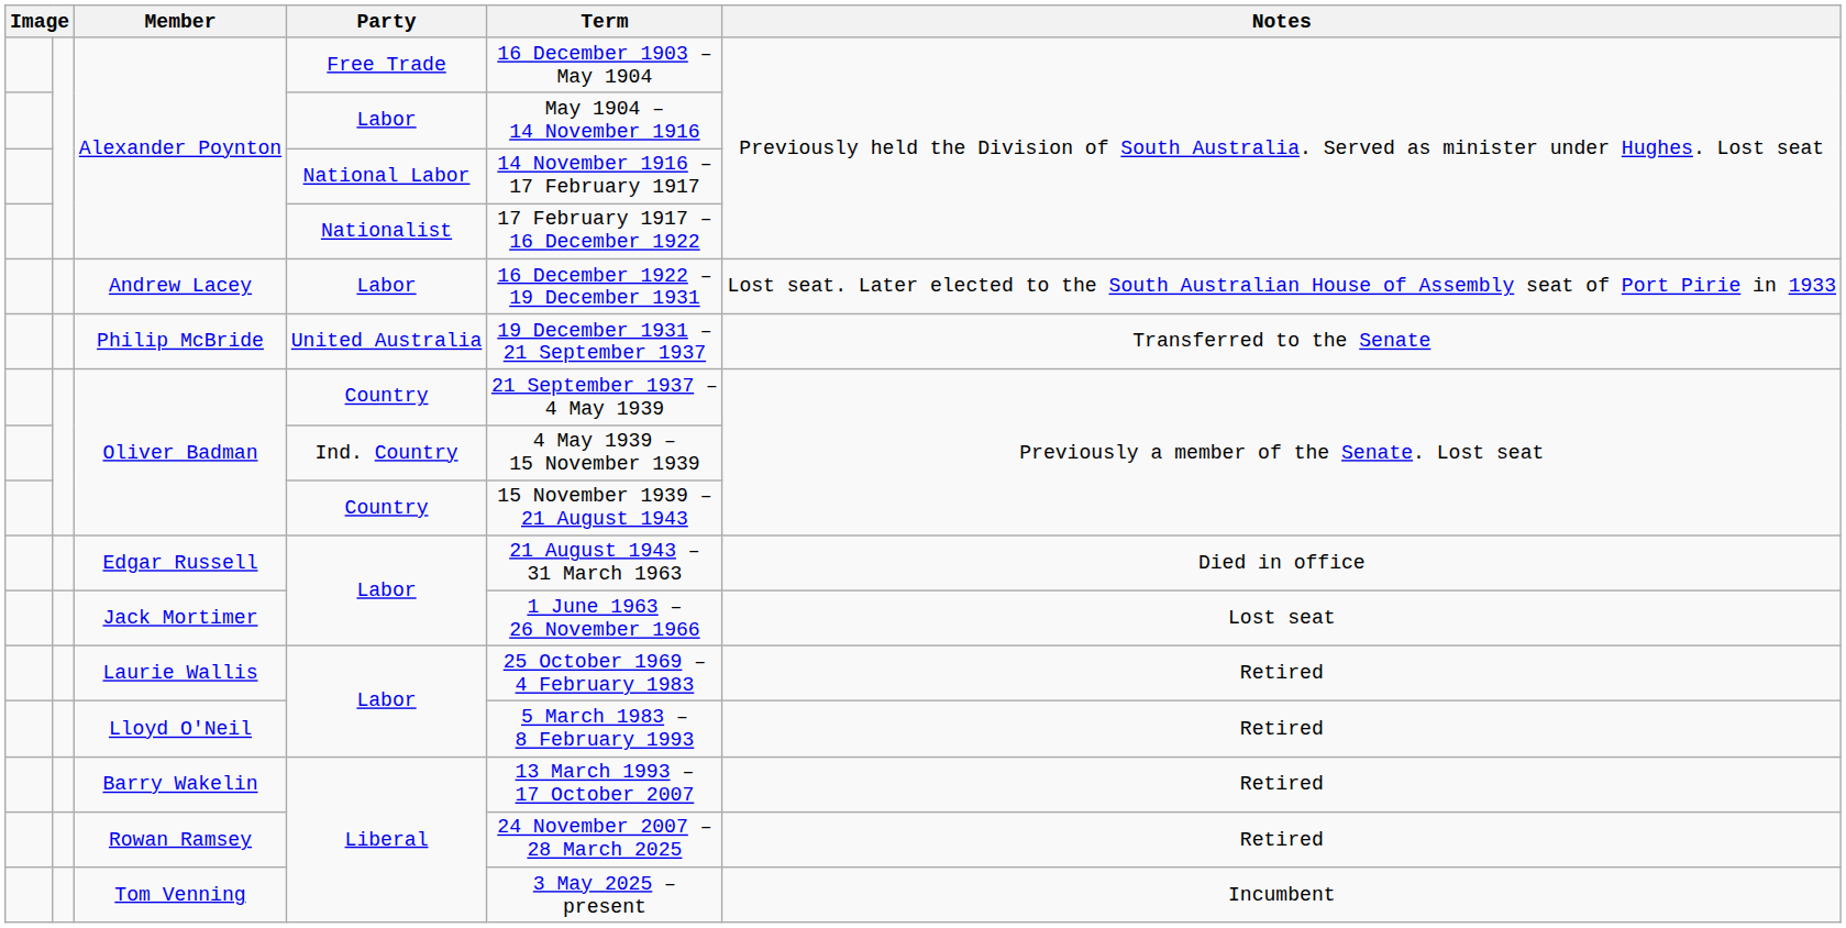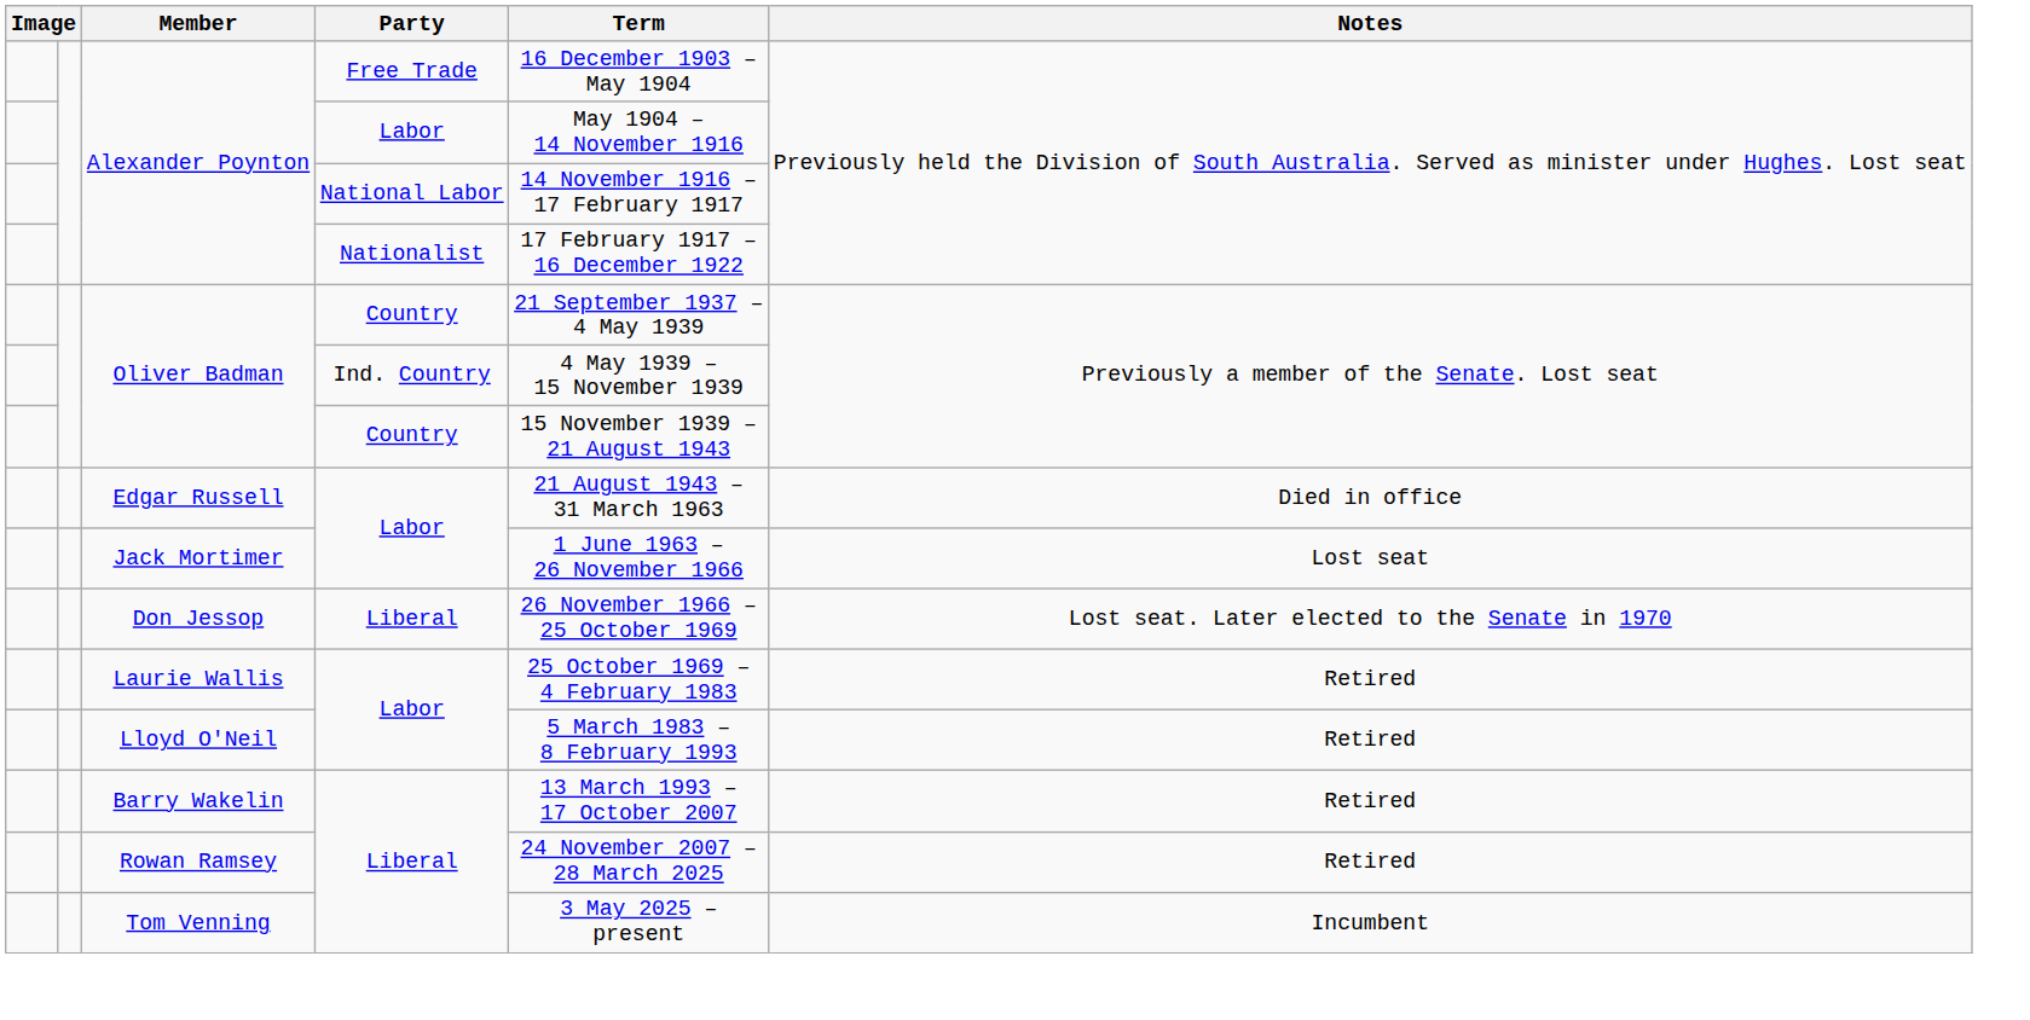 <table class="wikitable" style="text-align:center">
 <tr>
 <th colspan=2>Image</th>
 <th>Member</th>
 <th>Party</th>
 <th>Term</th>
 <th>Notes</th>
 </tr>
 <tr>
 <td> </td>
 <td rowspan=4></td>
 <td rowspan=4><a href='#'>Alexander Poynton</a><br></td>
 <td><a href='#'>Free Trade</a></td>
 <td nowrap><a href='#'>16 December 1903</a> –<br>May 1904</td>
 <td rowspan=4>Previously held the Division of <a href='#'>South Australia</a>. Served as minister under <a href='#'>Hughes</a>. Lost seat</td>
 </tr>
 <tr>
 <td> </td>
 <td nowrap><a href='#'>Labor</a></td>
 <td nowrap>May 1904 –<br><a href='#'>14 November 1916</a></td>
 </tr>
 <tr>
 <td> </td>
 <td nowrap><a href='#'>National Labor</a></td>
 <td nowrap><a href='#'>14 November 1916</a> –<br>17 February 1917</td>
 </tr>
 <tr>
 <td> </td>
 <td nowrap><a href='#'>Nationalist</a></td>
 <td nowrap>17 February 1917 –<br><a href='#'>16 December 1922</a></td>
 </tr>
 <tr>
 <td> </td>
-<td></td>
-<td><a href='#'>Andrew Lacey</a><br></td>
-<td><a href='#'>Labor</a></td>
-<td nowrap><a href='#'>16 December 1922</a> –<br><a href='#'>19 December 1931</a></td>
-<td>Lost seat. Later elected to the <a href='#'>South Australian House of Assembly</a> seat of <a href='#'>Port Pirie</a> in <a href='#'>1933</a></td>
-</tr>
-<tr>
-<td> </td>
-<td></td>
-<td><a href='#'>Philip McBride</a><br></td>
-<td><a href='#'>United Australia</a></td>
-<td nowrap><a href='#'>19 December 1931</a> –<br><a href='#'>21 September 1937</a></td>
-<td>Transferred to the <a href='#'>Senate</a></td>
-</tr>
-<tr>
-<td> </td>
 <td rowspan=3></td>
 <td rowspan=3><a href='#'>Oliver Badman</a><br></td>
 <td><a href='#'>Country</a></td>
 <td nowrap><a href='#'>21 September 1937</a> –<br>4 May 1939</td>
 <td rowspan=3>Previously a member of the <a href='#'>Senate</a>. Lost seat</td>
 </tr>
 <tr>
 <td> </td>
 <td nowrap>Ind. <a href='#'>Country</a></td>
 <td nowrap>4 May 1939 –<br>15 November 1939</td>
 </tr>
 <tr>
 <td> </td>
 <td nowrap><a href='#'>Country</a></td>
 <td nowrap>15 November 1939 –<br><a href='#'>21 August 1943</a></td>
 </tr>
 <tr>
 <td> </td>
 <td></td>
 <td><a href='#'>Edgar Russell</a><br></td>
 <td rowspan="2"><a href='#'>Labor</a></td>
 <td nowrap><a href='#'>21 August 1943</a> –<br>31 March 1963</td>
 <td>Died in office</td>
 </tr>
 <tr>
 <td> </td>
 <td></td>
 <td><a href='#'>Jack Mortimer</a><br></td>
 <td nowrap><a href='#'>1 June 1963</a> –<br><a href='#'>26 November 1966</a></td>
 <td>Lost seat</td>
+</tr>
+<tr>
+<td> </td>
+<td></td>
+<td><a href='#'>Don Jessop</a><br></td>
+<td><a href='#'>Liberal</a></td>
+<td nowrap><a href='#'>26 November 1966</a> –<br><a href='#'>25 October 1969</a></td>
+<td>Lost seat. Later elected to the <a href='#'>Senate</a> in <a href='#'>1970</a></td>
 </tr>
 <tr>
 <td> </td>
 <td></td>
 <td><a href='#'>Laurie Wallis</a><br></td>
 <td rowspan="2"><a href='#'>Labor</a></td>
 <td nowrap><a href='#'>25 October 1969</a> –<br><a href='#'>4 February 1983</a></td>
 <td>Retired</td>
 </tr>
 <tr>
 <td> </td>
 <td></td>
 <td><a href='#'>Lloyd O'Neil</a><br></td>
 <td nowrap><a href='#'>5 March 1983</a> –<br><a href='#'>8 February 1993</a></td>
 <td>Retired</td>
 </tr>
 <tr>
 <td> </td>
 <td></td>
 <td><a href='#'>Barry Wakelin</a><br></td>
 <td rowspan="3"><a href='#'>Liberal</a></td>
 <td nowrap><a href='#'>13 March 1993</a> –<br><a href='#'>17 October 2007</a></td>
 <td>Retired</td>
 </tr>
 <tr>
 <td> </td>
 <td></td>
 <td><a href='#'>Rowan Ramsey</a><br></td>
 <td nowrap><a href='#'>24 November 2007</a> –<br> <a href='#'>28 March 2025</a></td>
 <td>Retired</td>
 </tr>
 <tr>
 <td> </td>
 <td></td>
 <td><a href='#'>Tom Venning</a></td>
 <td nowrap><a href='#'>3 May 2025</a> –<br> present</td>
 <td>Incumbent</td>
 </tr>
 </table>
